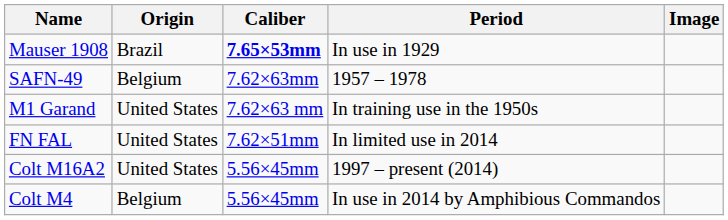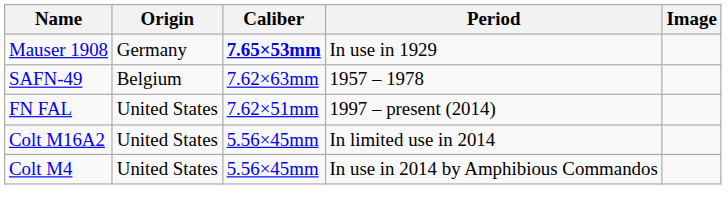 <table class="wikitable mw-collapsible mw-collapsed">
 <tr>
 <th>Name</th>
 <th>Origin</th>
 <th>Caliber</th>
 <th>Period</th>
 <th>Image</th>
 </tr>
 <tr>
 <td><a href='#'>Mauser 1908</a></td>
-<td>Brazil</td>
+<td>Germany</td>
 <td><strong><a href='#'>7.65×53mm</a></strong></td>
 <td>In use in 1929</td>
 <td></td>
 </tr>
 <tr>
 <td><a href='#'>SAFN-49</a></td>
 <td>Belgium</td>
 <td><a href='#'>7.62×63mm</a></td>
 <td>1957 – 1978</td>
 <td></td>
 </tr>
 <tr>
-<td><a href='#'>M1 Garand</a></td>
-<td>United States</td>
-<td><a href='#'>7.62×63 mm</a></td>
-<td>In training use in the 1950s</td>
-<td></td>
-</tr>
-<tr>
 <td><a href='#'>FN FAL</a></td>
 <td>United States</td>
 <td><a href='#'>7.62×51mm</a></td>
-<td>In limited use in 2014</td>
+<td>1997 – present (2014)</td>
 <td></td>
 </tr>
 <tr>
 <td><a href='#'>Colt M16A2</a></td>
 <td>United States</td>
 <td><a href='#'>5.56×45mm</a></td>
-<td>1997 – present (2014)</td>
+<td>In limited use in 2014</td>
 <td></td>
 </tr>
 <tr>
 <td><a href='#'>Colt M4</a></td>
-<td>Belgium</td>
+<td>United States</td>
 <td><a href='#'>5.56×45mm</a></td>
 <td>In use in 2014 by Amphibious Commandos</td>
 <td></td>
 </tr>
 </table>
